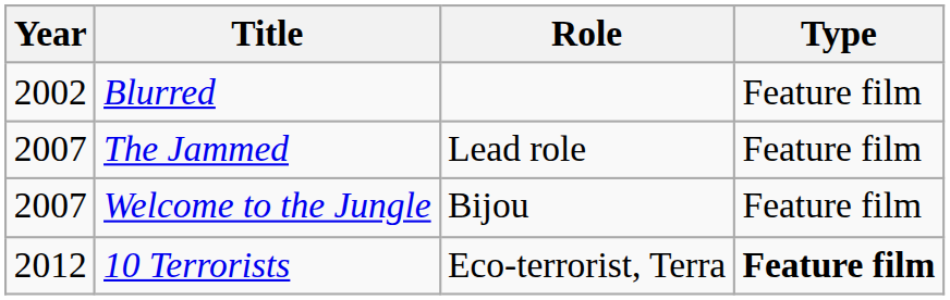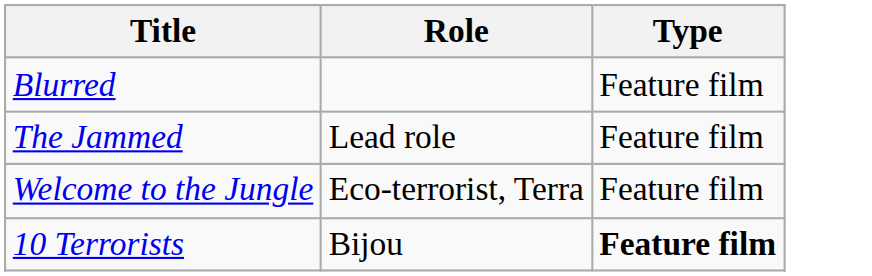 <table class="wikitable">
 <tr>
-<th>Year</th>
 <th>Title</th>
 <th>Role</th>
 <th>Type</th>
 </tr>
 <tr>
-<td>2002</td>
 <td><em><a href='#'>Blurred</a></em></td>
 <td></td>
 <td>Feature film</td>
 </tr>
 <tr>
-<td>2007</td>
 <td><em><a href='#'>The Jammed</a></em></td>
 <td>Lead role</td>
 <td>Feature film</td>
 </tr>
 <tr>
-<td>2007</td>
 <td><em><a href='#'>Welcome to the Jungle</a></em></td>
-<td>Bijou</td>
+<td>Eco-terrorist, Terra</td>
 <td>Feature film</td>
 </tr>
 <tr>
-<td>2012</td>
 <td><em><a href='#'>10 Terrorists</a></em></td>
-<td>Eco-terrorist, Terra</td>
+<td>Bijou</td>
 <td><strong>Feature film</strong></td>
 </tr>
 </table>
